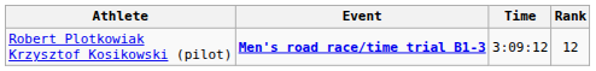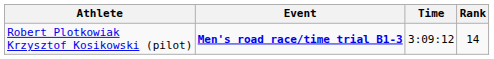 <table class=wikitable style="font-size:90%">
 <tr>
 <th>Athlete</th>
 <th>Event</th>
 <th>Time</th>
 <th>Rank</th>
 </tr>
 <tr>
 <td><a href='#'>Robert Plotkowiak</a><br> <a href='#'>Krzysztof Kosikowski</a> (pilot)</td>
 <td><strong><a href='#'>Men's road race/time trial B1-3</a></strong></td>
 <td style="text-align:center;">3:09:12</td>
-<td style="text-align:center;">12</td>
+<td style="text-align:center;">14</td>
 </tr>
 </table>
